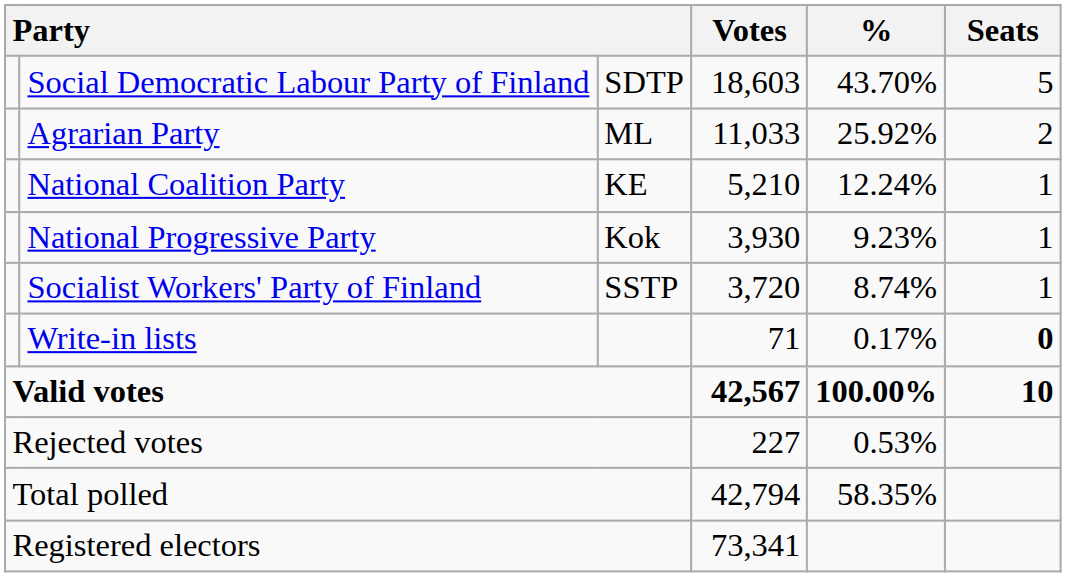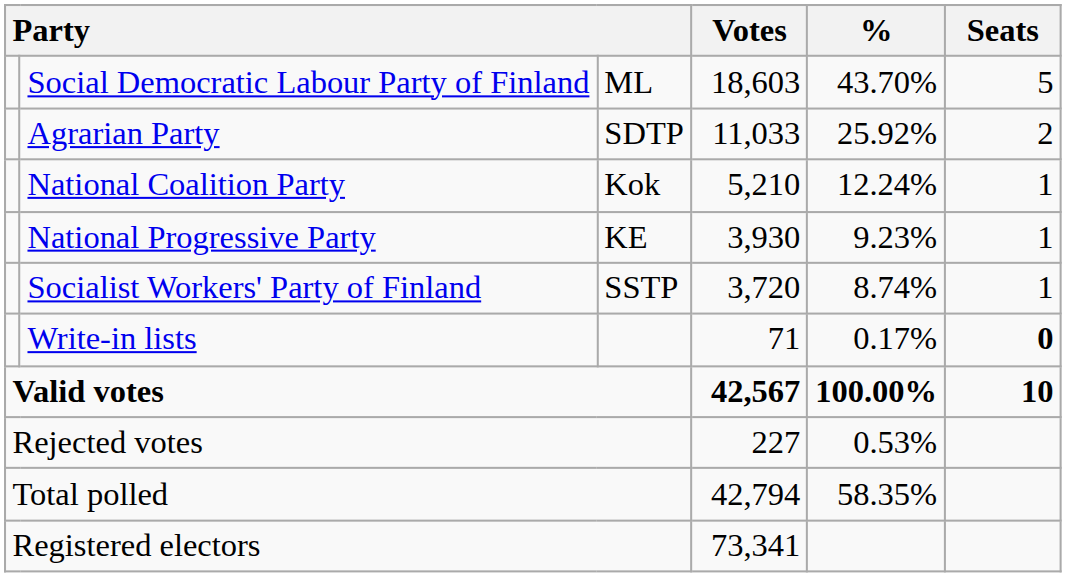 <table class="wikitable" border="1" style="text-align:right;">
 <tr>
 <th style="text-align:left;" colspan=3>Party</th>
 <th align=center width="50">Votes</th>
 <th align=center width="50">%</th>
 <th align=center width="50">Seats</th>
 </tr>
 <tr>
 <td></td>
 <td align=left style="white-space: nowrap;"><a href='#'>Social Democratic Labour Party of Finland</a></td>
-<td align=left>SDTP</td>
+<td align=left>ML</td>
 <td>18,603</td>
 <td>43.70%</td>
 <td>5</td>
 </tr>
 <tr>
 <td></td>
 <td align=left><a href='#'>Agrarian Party</a></td>
-<td align=left>ML</td>
+<td align=left>SDTP</td>
 <td>11,033</td>
 <td>25.92%</td>
 <td>2</td>
 </tr>
 <tr>
 <td></td>
 <td align=left><a href='#'>National Coalition Party</a></td>
-<td align=left>KE</td>
+<td align=left>Kok</td>
 <td>5,210</td>
 <td>12.24%</td>
 <td>1</td>
 </tr>
 <tr>
 <td></td>
 <td align=left><a href='#'>National Progressive Party</a></td>
-<td align=left>Kok</td>
+<td align=left>KE</td>
 <td>3,930</td>
 <td>9.23%</td>
 <td>1</td>
 </tr>
 <tr>
 <td></td>
 <td align=left><a href='#'>Socialist Workers' Party of Finland</a></td>
 <td align=left>SSTP</td>
 <td>3,720</td>
 <td>8.74%</td>
 <td>1</td>
 </tr>
 <tr>
 <td></td>
 <td align=left><a href='#'>Write-in lists</a></td>
 <td align=left></td>
 <td>71</td>
 <td>0.17%</td>
 <td><strong>0</strong></td>
 </tr>
 <tr style="font-weight:bold">
 <td align=left colspan=3>Valid votes</td>
 <td>42,567</td>
 <td>100.00%</td>
 <td>10</td>
 </tr>
 <tr>
 <td align=left colspan=3>Rejected votes</td>
 <td>227</td>
 <td>0.53%</td>
 <td></td>
 </tr>
 <tr>
 <td align=left colspan=3>Total polled</td>
 <td>42,794</td>
 <td>58.35%</td>
 <td></td>
 </tr>
 <tr>
 <td align=left colspan=3>Registered electors</td>
 <td>73,341</td>
 <td></td>
 <td></td>
 </tr>
 </table>
